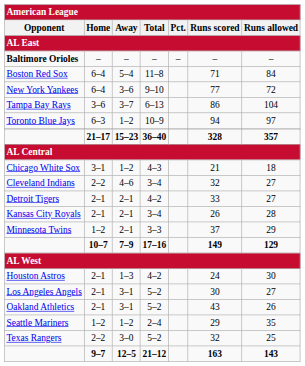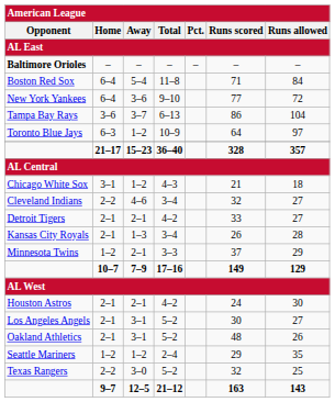 <table class="wikitable" style="font-size: 95%; text-align: center">
 <tr>
 <td colspan="7" style="text-align:left; background:#c60c30;color:#fff"><strong>American League</strong></td>
 </tr>
 <tr>
 <th>Opponent</th>
 <th>Home</th>
 <th>Away</th>
 <th>Total</th>
 <th>Pct.</th>
 <th>Runs scored</th>
 <th>Runs allowed</th>
 </tr>
 <tr>
 <td colspan="7" style="text-align:left; background:#c60c30;color:#fff"><strong>AL East</strong></td>
 </tr>
 <tr>
 <td style="text-align:left"><strong>Baltimore Orioles</strong></td>
 <td>–</td>
 <td>–</td>
 <td>–</td>
 <td>–</td>
 <td>–</td>
 <td>–</td>
 </tr>
 <tr>
 <td style="text-align:left"><a href='#'>Boston Red Sox</a></td>
 <td>6–4</td>
 <td>5–4</td>
 <td>11–8</td>
 <td></td>
 <td>71</td>
 <td>84</td>
 </tr>
 <tr>
 <td style="text-align:left"><a href='#'>New York Yankees</a></td>
 <td>6–4</td>
 <td>3–6</td>
 <td>9–10</td>
 <td></td>
 <td>77</td>
 <td>72</td>
 </tr>
 <tr>
 <td style="text-align:left"><a href='#'>Tampa Bay Rays</a></td>
 <td>3–6</td>
 <td>3–7</td>
 <td>6–13</td>
 <td></td>
 <td>86</td>
 <td>104</td>
 </tr>
 <tr>
 <td style="text-align:left"><a href='#'>Toronto Blue Jays</a></td>
 <td>6–3</td>
 <td>1–2</td>
 <td>10–9</td>
 <td></td>
-<td>94</td>
+<td>64</td>
 <td>97</td>
 </tr>
 <tr>
 </tr>
 <tr style="font-weight:bold">
 <td></td>
 <td>21–17</td>
 <td>15–23</td>
 <td>36–40</td>
 <td></td>
 <td>328</td>
 <td>357</td>
 </tr>
 <tr>
 <td colspan="7" style="text-align:left; background:#c60c30;color:#fff"><strong>AL Central</strong></td>
 </tr>
 <tr>
 <td style="text-align:left"><a href='#'>Chicago White Sox</a></td>
 <td>3–1</td>
 <td>1–2</td>
 <td>4–3</td>
 <td></td>
 <td>21</td>
 <td>18</td>
 </tr>
 <tr>
 <td style="text-align:left"><a href='#'>Cleveland Indians</a></td>
 <td>2–2</td>
 <td>4–6</td>
 <td>3–4</td>
 <td></td>
 <td>32</td>
 <td>27</td>
 </tr>
 <tr>
 <td style="text-align:left"><a href='#'>Detroit Tigers</a></td>
 <td>2–1</td>
 <td>2–1</td>
 <td>4–2</td>
 <td></td>
 <td>33</td>
 <td>27</td>
 </tr>
 <tr>
 <td style="text-align:left"><a href='#'>Kansas City Royals</a></td>
 <td>2–1</td>
-<td>2–1</td>
+<td>1–3</td>
 <td>3–4</td>
 <td></td>
 <td>26</td>
 <td>28</td>
 </tr>
 <tr>
 <td style="text-align:left"><a href='#'>Minnesota Twins</a></td>
 <td>1–2</td>
 <td>2–1</td>
 <td>3–3</td>
 <td></td>
 <td>37</td>
 <td>29</td>
 </tr>
 <tr style="font-weight:bold">
 <td></td>
 <td>10–7</td>
 <td>7–9</td>
 <td>17–16</td>
 <td></td>
 <td>149</td>
 <td>129</td>
 </tr>
 <tr>
 <td colspan="7" style="text-align:left; background:#c60c30;color:#fff"><strong>AL West</strong></td>
 </tr>
 <tr>
 <td style="text-align:left"><a href='#'>Houston Astros</a></td>
 <td>2–1</td>
-<td>1–3</td>
+<td>2–1</td>
 <td>4–2</td>
 <td></td>
 <td>24</td>
 <td>30</td>
 </tr>
 <tr>
 <td style="text-align:left"><a href='#'>Los Angeles Angels</a></td>
 <td>2–1</td>
 <td>3–1</td>
 <td>5–2</td>
 <td></td>
 <td>30</td>
 <td>27</td>
 </tr>
 <tr>
 <td style="text-align:left"><a href='#'>Oakland Athletics</a></td>
 <td>2–1</td>
 <td>3–1</td>
 <td>5–2</td>
 <td></td>
-<td>43</td>
+<td>48</td>
 <td>26</td>
 </tr>
 <tr>
 <td style="text-align:left"><a href='#'>Seattle Mariners</a></td>
 <td>1–2</td>
 <td>1–2</td>
 <td>2–4</td>
 <td></td>
 <td>29</td>
 <td>35</td>
 </tr>
 <tr>
 <td style="text-align:left"><a href='#'>Texas Rangers</a></td>
 <td>2–2</td>
 <td>3–0</td>
 <td>5–2</td>
 <td></td>
 <td>32</td>
 <td>25</td>
 </tr>
 <tr style="font-weight:bold">
 <td></td>
 <td>9–7</td>
 <td>12–5</td>
 <td>21–12</td>
 <td></td>
 <td>163</td>
 <td>143</td>
 </tr>
 </table>
